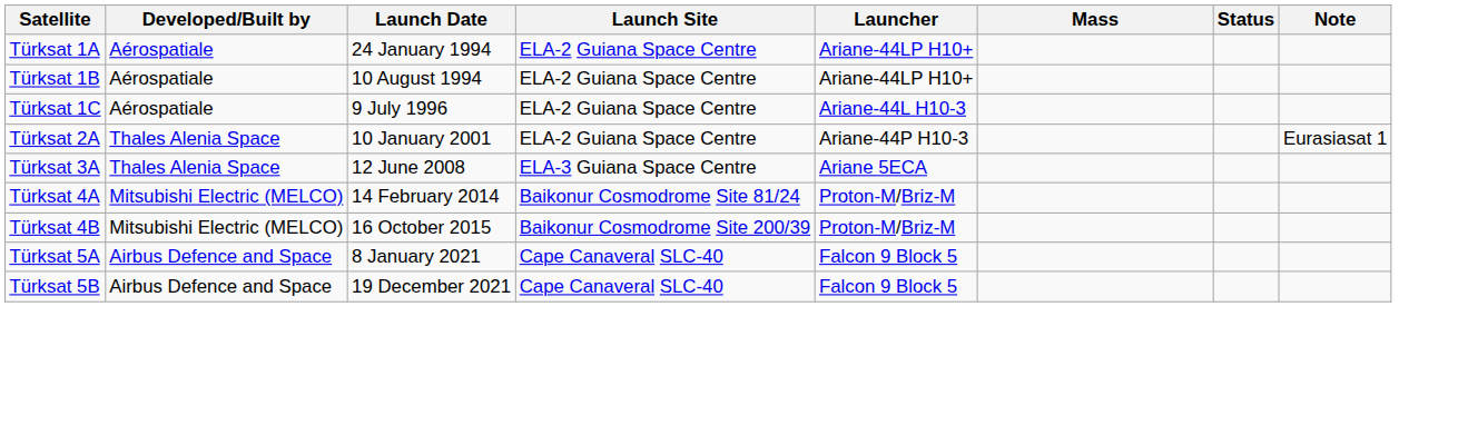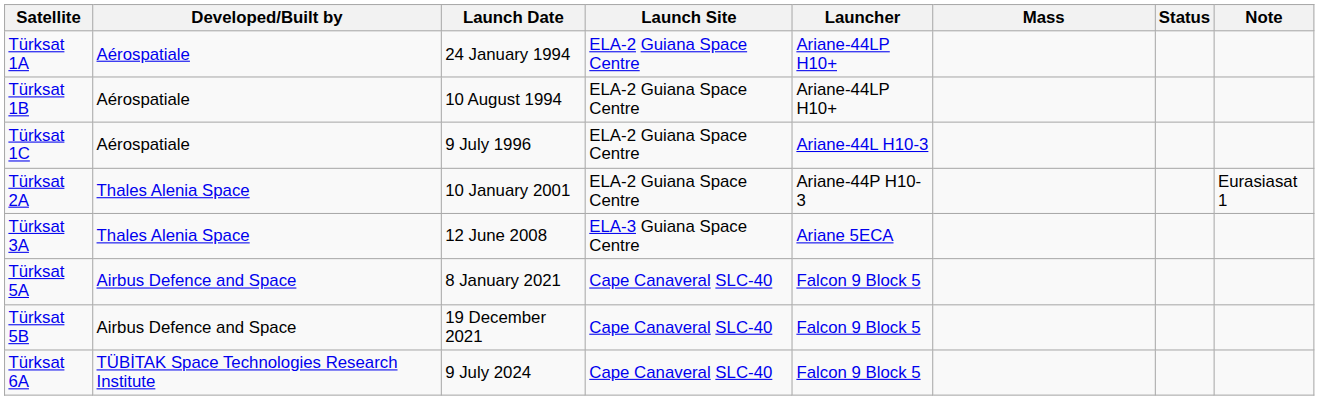 <table class="wikitable">
 <tr>
 <th>Satellite</th>
 <th>Developed/Built by</th>
 <th>Launch Date</th>
 <th>Launch Site</th>
 <th>Launcher</th>
 <th width="17%">Mass</th>
 <th>Status</th>
 <th>Note</th>
 </tr>
 <tr>
 <td> <a href='#'>Türksat 1A</a></td>
 <td> <a href='#'>Aérospatiale</a></td>
 <td>24 January 1994</td>
 <td> <a href='#'>ELA-2</a> <a href='#'>Guiana Space Centre</a></td>
 <td> <a href='#'>Ariane-44LP H10+</a></td>
 <td style="text-align:center;"></td>
 <td></td>
 <td></td>
 </tr>
 <tr>
 <td> <a href='#'>Türksat 1B</a></td>
 <td> Aérospatiale</td>
 <td>10 August 1994</td>
 <td> ELA-2 Guiana Space Centre</td>
 <td> Ariane-44LP H10+</td>
 <td style="text-align:center;"></td>
 <td></td>
 <td></td>
 </tr>
 <tr>
 <td> <a href='#'>Türksat 1C</a></td>
 <td> Aérospatiale</td>
 <td>9 July 1996</td>
 <td> ELA-2 Guiana Space Centre</td>
 <td> <a href='#'>Ariane-44L H10-3</a></td>
 <td style="text-align:center;"></td>
 <td></td>
 <td></td>
 </tr>
 <tr>
 <td> <a href='#'>Türksat 2A</a></td>
 <td>  <a href='#'>Thales Alenia Space</a></td>
 <td>10 January 2001</td>
 <td> ELA-2 Guiana Space Centre</td>
 <td> Ariane-44P H10-3</td>
 <td style="text-align:center;"></td>
 <td></td>
 <td>Eurasiasat 1</td>
 </tr>
 <tr>
 <td> <a href='#'>Türksat 3A</a></td>
 <td>  <a href='#'>Thales Alenia Space</a></td>
 <td>12 June 2008</td>
 <td> <a href='#'>ELA-3</a> Guiana Space Centre</td>
 <td> <a href='#'>Ariane 5ECA</a></td>
 <td style="text-align:center;"></td>
 <td></td>
 <td></td>
 </tr>
 <tr>
-<td> <a href='#'>Türksat 4A</a></td>
-<td> <a href='#'>Mitsubishi Electric (MELCO)</a></td>
-<td>14 February 2014</td>
-<td> <a href='#'>Baikonur Cosmodrome</a> <a href='#'>Site 81/24</a></td>
-<td> <a href='#'>Proton-M</a>/<a href='#'>Briz-M</a></td>
-<td style="text-align:center;"></td>
-<td></td>
-<td></td>
-</tr>
-<tr>
-<td> <a href='#'>Türksat 4B</a></td>
-<td> Mitsubishi Electric (MELCO)</td>
-<td>16 October 2015</td>
-<td> <a href='#'>Baikonur Cosmodrome</a> <a href='#'>Site 200/39</a></td>
-<td> <a href='#'>Proton-M</a>/<a href='#'>Briz-M</a></td>
-<td style="text-align:center;"></td>
-<td></td>
-<td></td>
-</tr>
-<tr>
 <td> <a href='#'>Türksat 5A</a></td>
 <td> <a href='#'>Airbus Defence and Space</a></td>
 <td>8 January 2021</td>
 <td> <a href='#'>Cape Canaveral</a> <a href='#'>SLC-40</a></td>
 <td> <a href='#'>Falcon 9 Block 5</a></td>
 <td style="text-align:center;"></td>
 <td></td>
 <td></td>
 </tr>
 <tr>
 <td> <a href='#'>Türksat 5B</a></td>
 <td> Airbus Defence and Space</td>
 <td>19 December 2021</td>
 <td> <a href='#'>Cape Canaveral</a> <a href='#'>SLC-40</a></td>
 <td> <a href='#'>Falcon 9 Block 5</a></td>
 <td style="text-align:center;"></td>
 <td></td>
 <td></td>
 </tr>
+<tr>
+<td> <a href='#'>Türksat 6A</a></td>
+<td> <a href='#'>TÜBİTAK Space Technologies Research Institute</a></td>
+<td>9 July 2024</td>
+<td> <a href='#'>Cape Canaveral</a> <a href='#'>SLC-40</a></td>
+<td> <a href='#'>Falcon 9 Block 5</a></td>
+<td style="text-align:center;"></td>
+<td></td>
+<td></td>
+</tr>
 </table>
